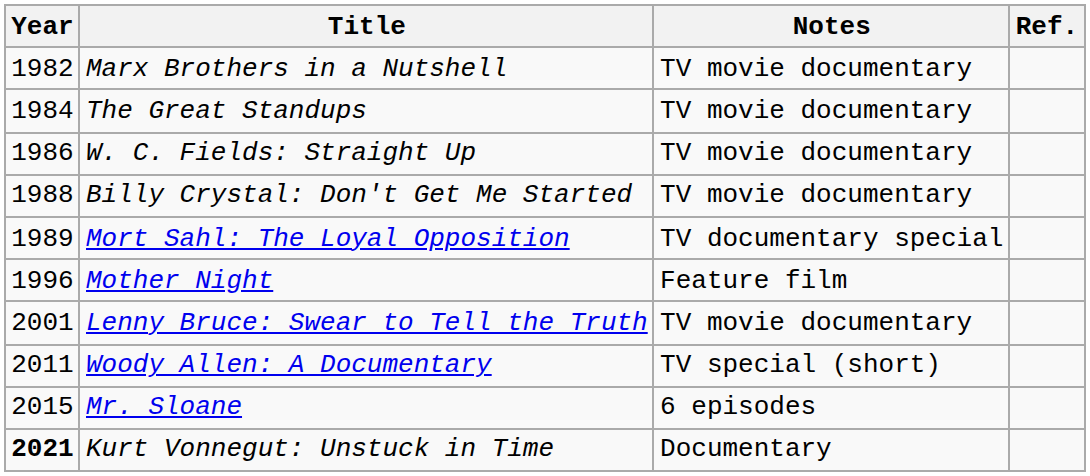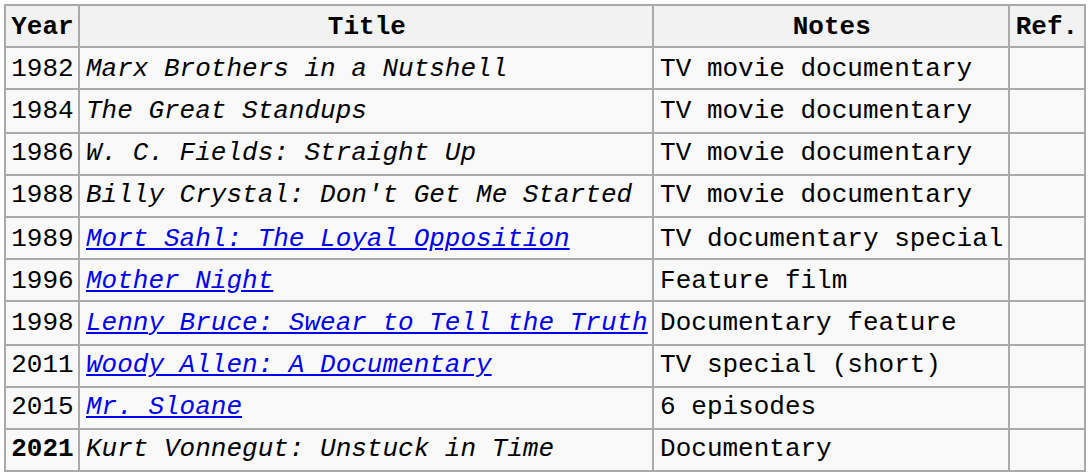 <table class="wikitable sortable">
 <tr>
 <th>Year</th>
 <th>Title</th>
 <th class="sortable">Notes</th>
 <th>Ref.</th>
 </tr>
 <tr>
 <td>1982</td>
 <td><em>Marx Brothers in a Nutshell</em></td>
 <td>TV movie documentary</td>
 <td></td>
 </tr>
 <tr>
 <td>1984</td>
 <td><em>The Great Standups</em></td>
 <td>TV movie documentary</td>
 <td></td>
 </tr>
 <tr>
 <td>1986</td>
 <td><em>W. C. Fields: Straight Up</em></td>
 <td>TV movie documentary</td>
 <td></td>
 </tr>
 <tr>
 <td>1988</td>
 <td><em>Billy Crystal: Don't Get Me Started</em></td>
 <td>TV movie documentary</td>
 <td></td>
 </tr>
 <tr>
 <td>1989</td>
 <td><em><a href='#'>Mort Sahl: The Loyal Opposition</a></em></td>
 <td>TV documentary special</td>
 <td></td>
 </tr>
 <tr>
 <td>1996</td>
 <td><em><a href='#'>Mother Night</a></em></td>
 <td>Feature film</td>
 <td></td>
 </tr>
 <tr>
-<td>2001</td>
+<td>1998</td>
 <td><em><a href='#'>Lenny Bruce: Swear to Tell the Truth</a></em></td>
-<td>TV movie documentary</td>
+<td>Documentary feature</td>
 <td></td>
 </tr>
 <tr>
 <td>2011</td>
 <td><em><a href='#'>Woody Allen: A Documentary</a></em></td>
 <td>TV special (short)</td>
 <td></td>
 </tr>
 <tr>
 <td>2015</td>
 <td><em><a href='#'>Mr. Sloane</a></em></td>
 <td>6 episodes</td>
 <td></td>
 </tr>
 <tr>
 <td><strong>2021</strong></td>
 <td><em>Kurt Vonnegut: Unstuck in Time</em></td>
 <td>Documentary</td>
 <td></td>
 </tr>
 <tr>
 </tr>
 </table>
